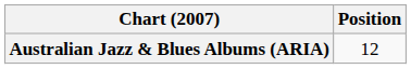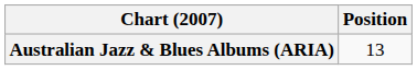 <table class="wikitable plainrowheaders" style="text-align:center">
 <tr>
 <th scope="col">Chart (2007)</th>
 <th scope="col">Position</th>
 </tr>
 <tr>
 <th scope="row">Australian Jazz & Blues Albums (ARIA)</th>
-<td>12</td>
+<td>13</td>
 </tr>
 </table>
